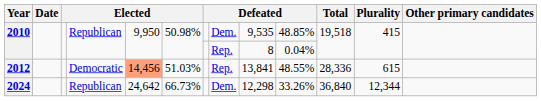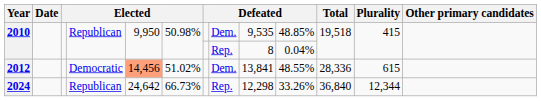 <table class=wikitable>
 <tr>
 <th>Year</th>
 <th>Date</th>
 <th ! colspan="4">Elected</th>
 <th ! colspan="4">Defeated</th>
 <th>Total</th>
 <th>Plurality</th>
 <th>Other primary candidates</th>
 </tr>
 <tr>
 <th rowspan="2" valign="top"><a href='#'>2010</a></th>
 <td rowspan="2" valign="top"></td>
 <td rowspan="2" valign="top"></td>
 <td rowspan="2" valign="top" ><a href='#'>Republican</a></td>
 <td rowspan="2" align="right" valign="top">9,950</td>
 <td rowspan="2" align="right" valign="top">50.98%</td>
 <td valign="top"></td>
 <td valign="top" ><a href='#'>Dem.</a></td>
 <td align="right" valign="top">9,535</td>
 <td align="right" valign="top">48.85%</td>
 <td rowspan="2" align="right" valign="top">19,518</td>
 <td rowspan="2" align="right" valign="top">415</td>
 <td rowspan="2"></td>
 </tr>
 <tr>
 <td valign="top"></td>
 <td valign="top" ><a href='#'>Rep.</a></td>
 <td align="right" valign="top">8</td>
 <td align="right" valign="top">0.04%</td>
 </tr>
 <tr>
 <th valign="top"><a href='#'>2012</a></th>
 <td valign="top"></td>
 <td valign="top"></td>
 <td valign="top" ><a href='#'>Democratic</a></td>
 <td align="right" valign="top" style="background: lightsalmon;">14,456</td>
-<td align="right" valign="top">51.03%</td>
+<td align="right" valign="top">51.02%</td>
 <td valign="top"></td>
-<td valign="top" ><a href='#'>Rep.</a></td>
+<td valign="top" ><a href='#'>Dem.</a></td>
 <td align="right" valign="top">13,841</td>
 <td align="right" valign="top">48.55%</td>
 <td align="right" valign="top">28,336</td>
 <td align="right" valign="top">615</td>
 <td></td>
 </tr>
 <tr>
 <th valign="top"><a href='#'>2024</a></th>
 <td valign="top"></td>
 <td valign="top"></td>
 <td valign="top" ><a href='#'>Republican</a></td>
 <td align="right" valign="top">24,642</td>
 <td align="right" valign="top">66.73%</td>
 <td valign="top"></td>
-<td valign="top" ><a href='#'>Dem.</a></td>
+<td valign="top" ><a href='#'>Rep.</a></td>
 <td align="right" valign="top">12,298</td>
 <td align="right" valign="top">33.26%</td>
 <td align="right" valign="top">36,840</td>
 <td align="right" valign="top">12,344</td>
 <td></td>
 </tr>
 </table>
